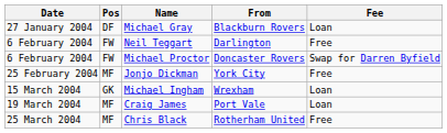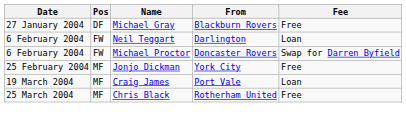 <table class="wikitable">
 <tr>
 <th>Date</th>
 <th>Pos</th>
 <th>Name</th>
 <th>From</th>
 <th>Fee</th>
 </tr>
 <tr>
 <td>27 January 2004</td>
 <td>DF</td>
 <td> <a href='#'>Michael Gray</a></td>
 <td> <a href='#'>Blackburn Rovers</a></td>
-<td>Loan</td>
+<td>Free</td>
 </tr>
 <tr>
 <td>6 February 2004</td>
 <td>FW</td>
 <td> <a href='#'>Neil Teggart</a></td>
 <td> <a href='#'>Darlington</a></td>
-<td>Free</td>
+<td>Loan</td>
 </tr>
 <tr>
 <td>6 February 2004</td>
 <td>FW</td>
 <td> <a href='#'>Michael Proctor</a></td>
 <td> <a href='#'>Doncaster Rovers</a></td>
 <td>Swap for <a href='#'>Darren Byfield</a></td>
 </tr>
 <tr>
 <td>25 February 2004</td>
 <td>MF</td>
 <td> <a href='#'>Jonjo Dickman</a></td>
 <td> <a href='#'>York City</a></td>
 <td>Free</td>
 </tr>
 <tr>
-<td>15 March 2004</td>
-<td>GK</td>
-<td> <a href='#'>Michael Ingham</a></td>
-<td> <a href='#'>Wrexham</a></td>
-<td>Loan</td>
-</tr>
-<tr>
 <td>19 March 2004</td>
 <td>MF</td>
 <td> <a href='#'>Craig James</a></td>
 <td> <a href='#'>Port Vale</a></td>
 <td>Loan</td>
 </tr>
 <tr>
 <td>25 March 2004</td>
 <td>MF</td>
 <td> <a href='#'>Chris Black</a></td>
 <td> <a href='#'>Rotherham United</a></td>
 <td>Free</td>
 </tr>
 </table>
